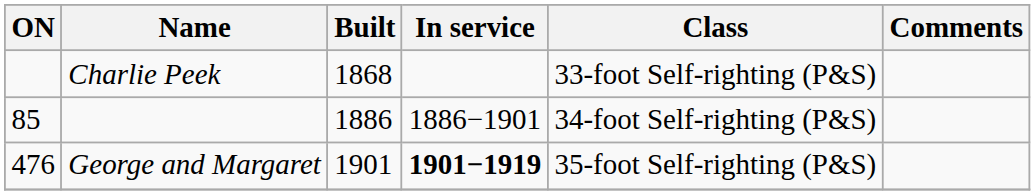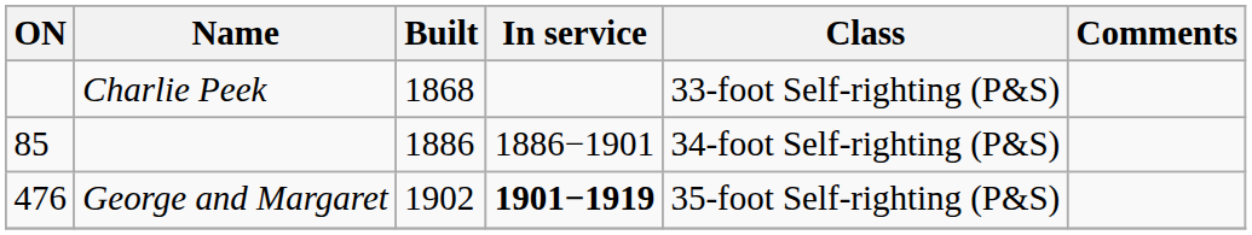 <table class="wikitable">
 <tr>
 <th>ON</th>
 <th>Name</th>
 <th>Built</th>
 <th>In service</th>
 <th>Class</th>
 <th>Comments</th>
 </tr>
 <tr>
 <td></td>
 <td><em>Charlie Peek</em></td>
 <td>1868</td>
 <td></td>
 <td>33-foot Self-righting (P&S)</td>
 <td></td>
 </tr>
 <tr>
 <td>85</td>
 <td></td>
 <td>1886</td>
 <td>1886−1901</td>
 <td>34-foot Self-righting (P&S)</td>
 <td></td>
 </tr>
 <tr>
 <td>476</td>
 <td><em>George and Margaret</em></td>
-<td>1901</td>
+<td>1902</td>
 <td><strong>1901−1919</strong></td>
 <td>35-foot Self-righting (P&S)</td>
 <td></td>
 </tr>
 <tr>
 </tr>
 </table>
